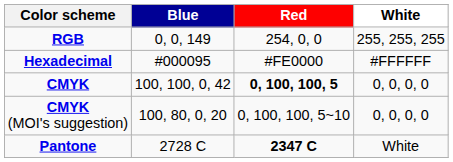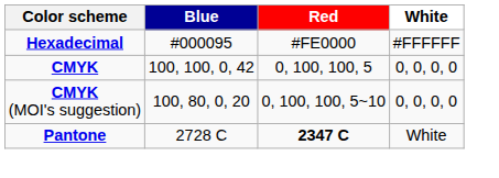 <table class="wikitable" style="text-align:center;">
 <tr>
 <th>Color scheme</th>
 <th style="background-color:#000095;color:white">Blue</th>
 <th style="background-color: #fe0000;color:white">Red</th>
 <th style="background-color:white">White</th>
-</tr>
-<tr>
-<td><strong><a href='#'>RGB</a></strong></td>
-<td>0, 0, 149</td>
-<td>254, 0, 0</td>
-<td>255, 255, 255</td>
 </tr>
 <tr>
 <td><strong><a href='#'>Hexadecimal</a></strong></td>
 <td>#000095</td>
 <td>#FE0000</td>
 <td>#FFFFFF</td>
 </tr>
 <tr>
 <td><strong><a href='#'>CMYK</a></strong></td>
 <td>100, 100, 0, 42</td>
-<td><strong>0, 100, 100, 5</strong></td>
+<td>0, 100, 100, 5</td>
 <td>0, 0, 0, 0</td>
 </tr>
 <tr>
 <td><strong><a href='#'>CMYK</a></strong><br>(MOI's suggestion)</td>
 <td>100, 80, 0, 20</td>
 <td>0, 100, 100, 5~10</td>
 <td>0, 0, 0, 0</td>
 </tr>
 <tr>
 <td><strong><a href='#'>Pantone</a></strong></td>
 <td>2728 C</td>
 <td><strong>2347 C</strong></td>
 <td>White</td>
 </tr>
 </table>
